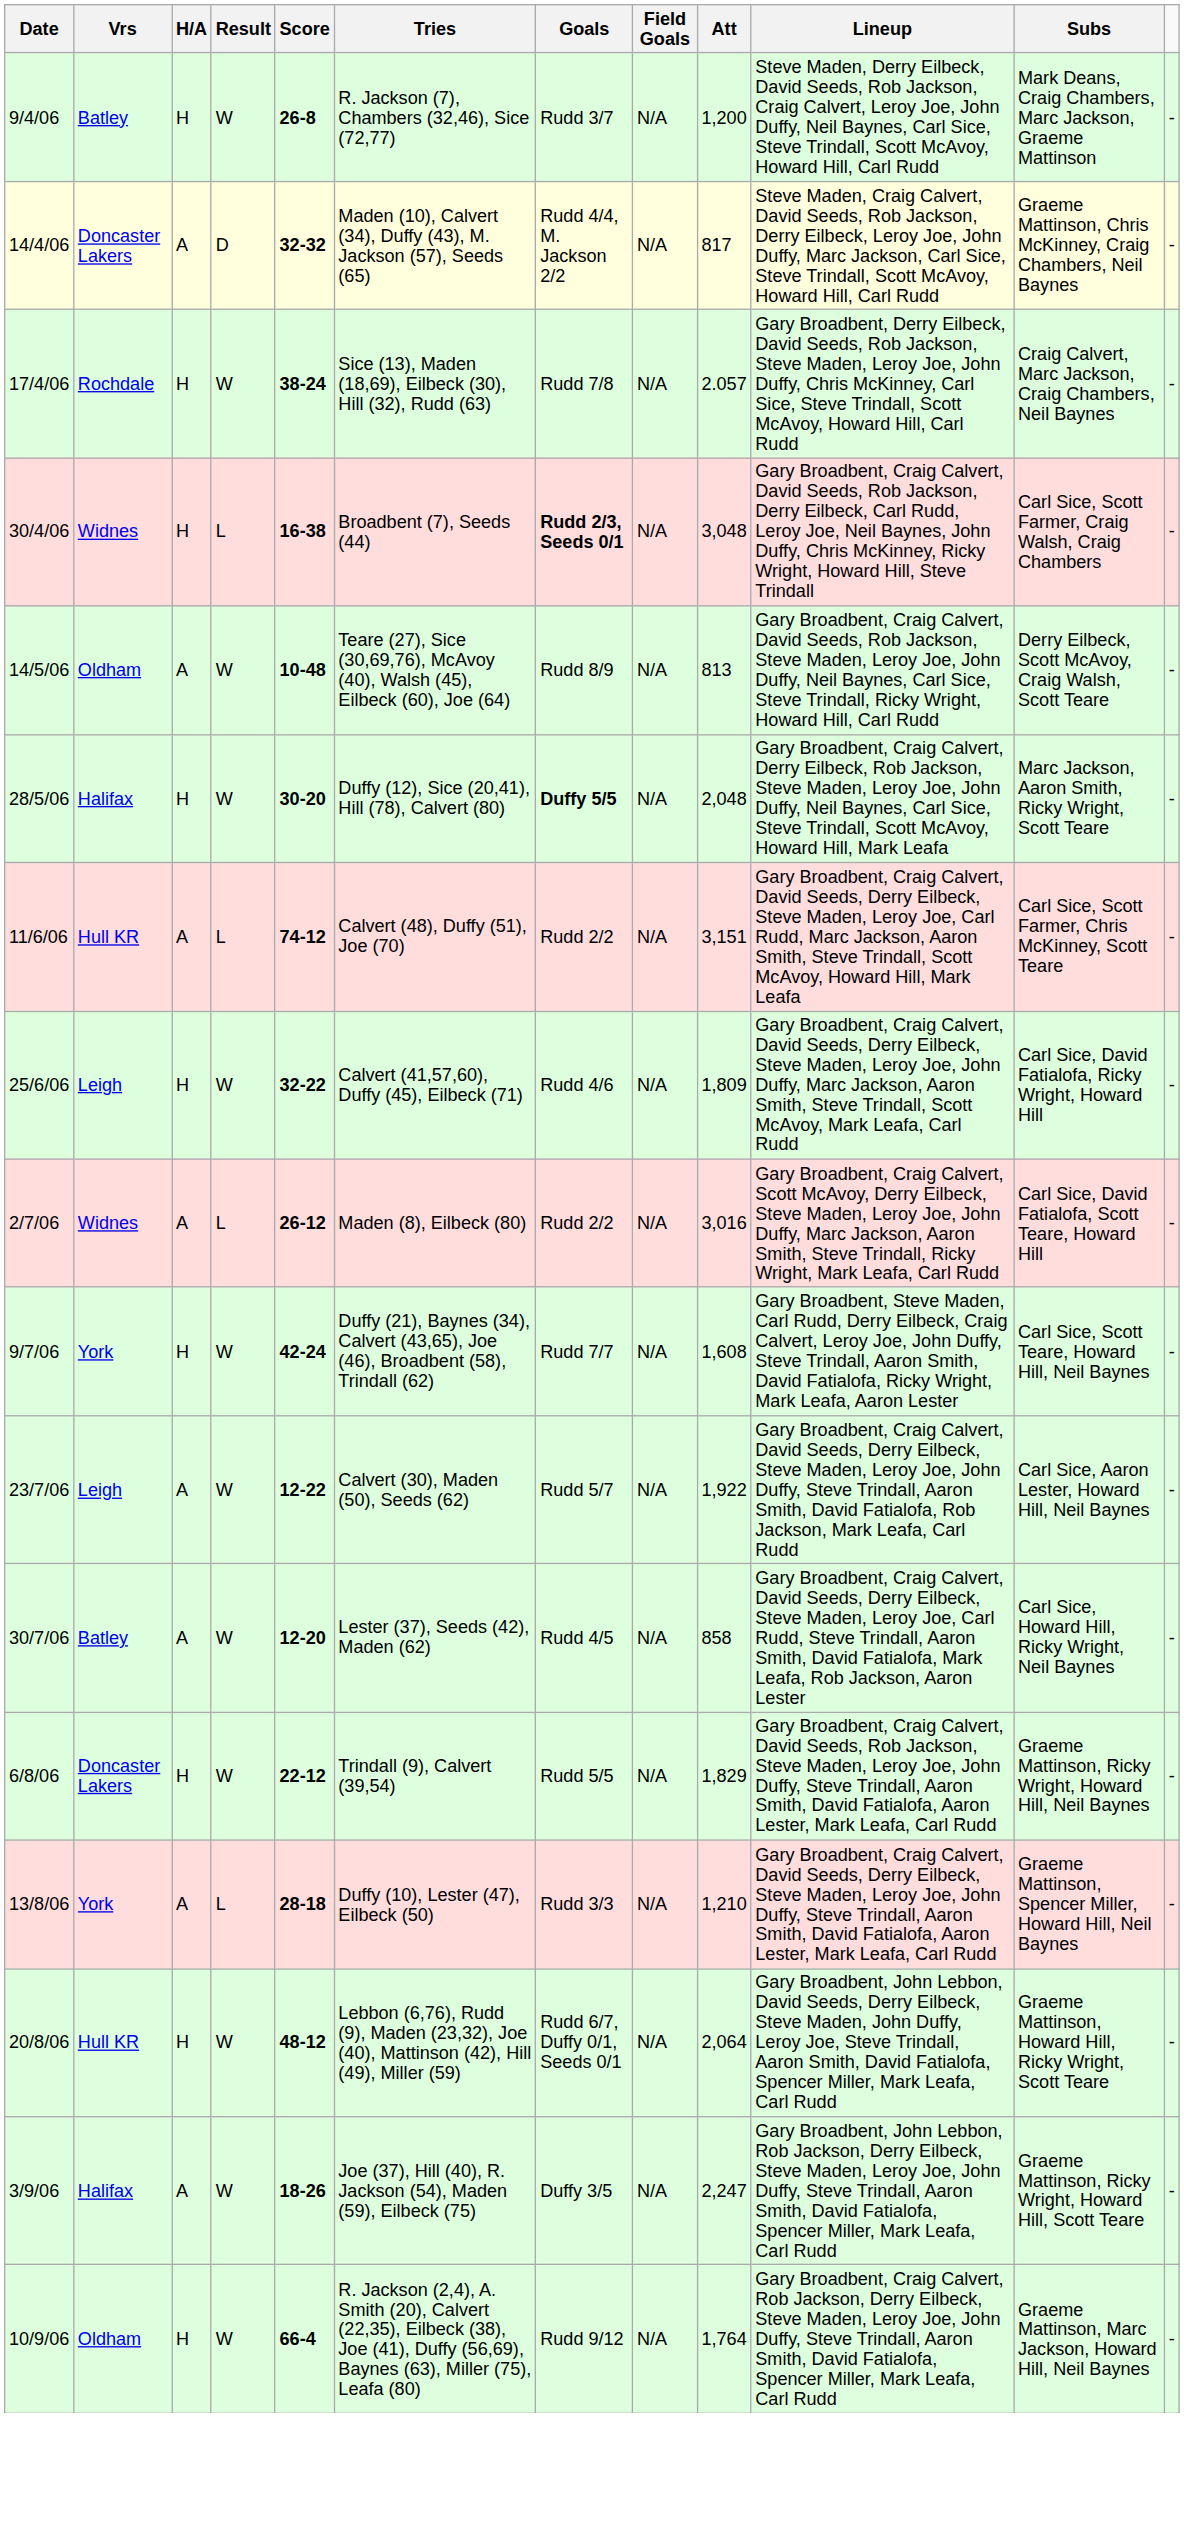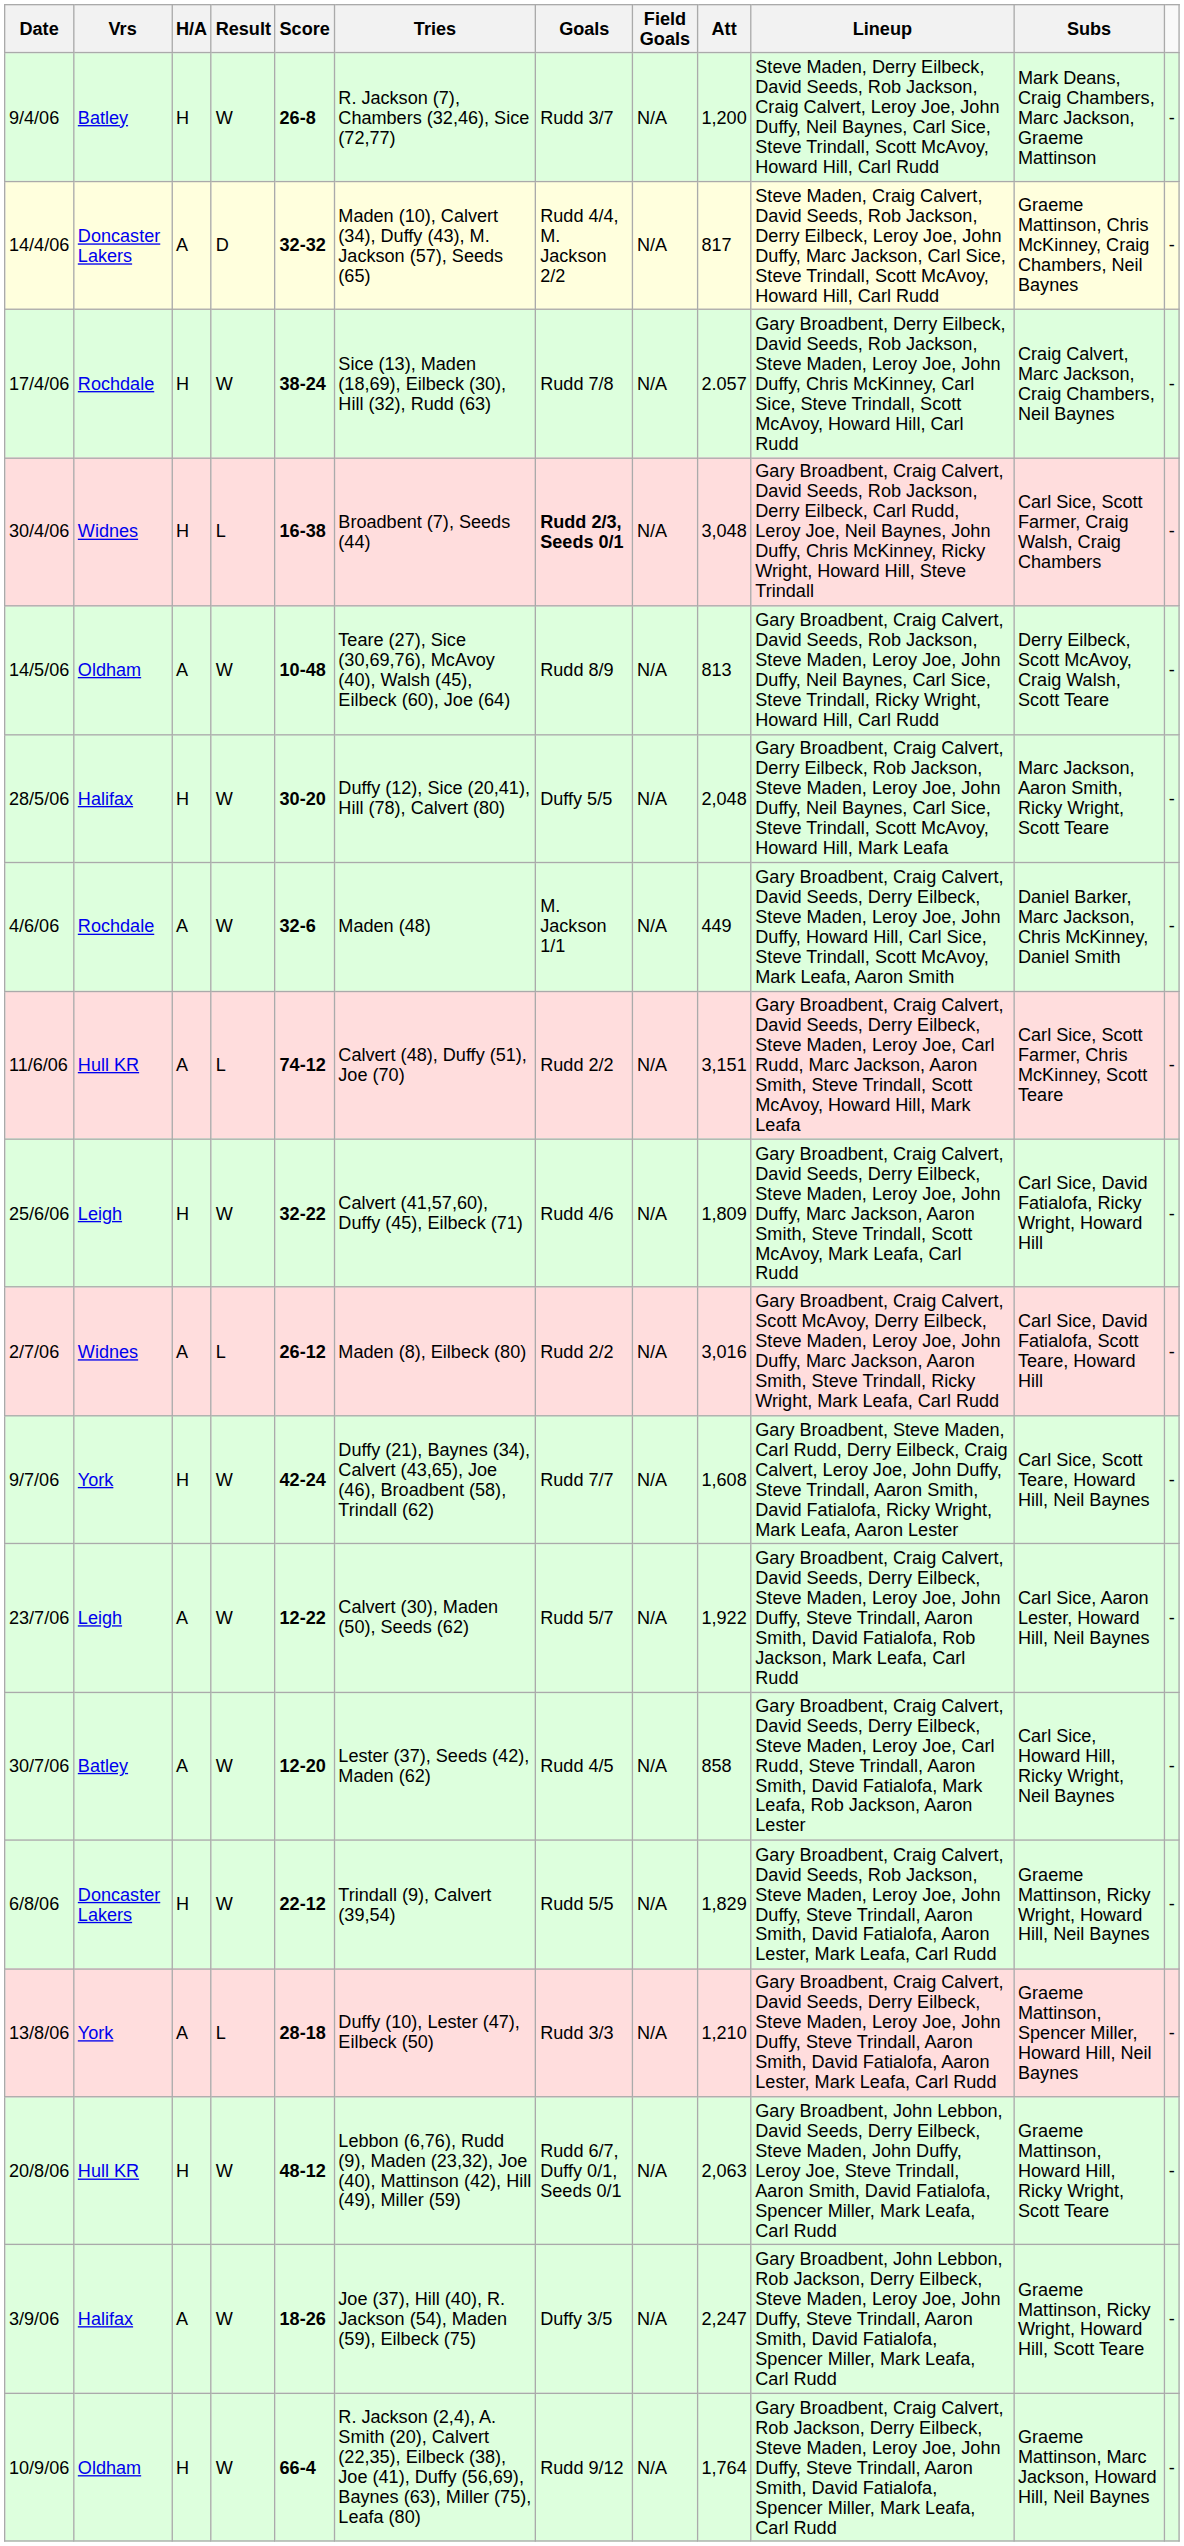 <table class="wikitable" style="font-size:85%;" width="100%">
 <tr>
 <th>Date</th>
 <th>Vrs</th>
 <th>H/A</th>
 <th>Result</th>
 <th>Score</th>
 <th>Tries</th>
 <th>Goals</th>
 <th>Field Goals</th>
 <th>Att</th>
 <th>Lineup</th>
 <th>Subs</th>
 </tr>
 <tr style="background:#ddffdd;" width=20 | >
 <td>9/4/06</td>
 <td><a href='#'>Batley</a></td>
 <td>H</td>
 <td>W</td>
 <td><strong>26-8</strong></td>
 <td>R. Jackson (7), Chambers (32,46), Sice (72,77)</td>
 <td>Rudd 3/7</td>
 <td>N/A</td>
 <td>1,200</td>
 <td>Steve Maden, Derry Eilbeck, David Seeds, Rob Jackson, Craig Calvert, Leroy Joe, John Duffy, Neil Baynes, Carl Sice, Steve Trindall, Scott McAvoy, Howard Hill, Carl Rudd</td>
 <td>Mark Deans, Craig Chambers, Marc Jackson, Graeme Mattinson</td>
 <td>-</td>
 </tr>
 <tr style="background:#ffffdd"  width=20 | >
 <td>14/4/06</td>
 <td><a href='#'>Doncaster Lakers</a></td>
 <td>A</td>
 <td>D</td>
 <td><strong>32-32</strong></td>
 <td>Maden (10), Calvert (34), Duffy (43), M. Jackson (57), Seeds (65)</td>
 <td>Rudd 4/4, M. Jackson 2/2</td>
 <td>N/A</td>
 <td>817</td>
 <td>Steve Maden, Craig Calvert, David Seeds, Rob Jackson, Derry Eilbeck, Leroy Joe, John Duffy, Marc Jackson, Carl Sice, Steve Trindall, Scott McAvoy, Howard Hill, Carl Rudd</td>
 <td>Graeme Mattinson, Chris McKinney, Craig Chambers, Neil Baynes</td>
 <td>-</td>
 </tr>
 <tr style="background:#ddffdd;" width=20 | >
 <td>17/4/06</td>
 <td><a href='#'>Rochdale</a></td>
 <td>H</td>
 <td>W</td>
 <td><strong>38-24</strong></td>
 <td>Sice (13), Maden (18,69), Eilbeck (30), Hill (32), Rudd (63)</td>
 <td>Rudd 7/8</td>
 <td>N/A</td>
 <td>2.057</td>
 <td>Gary Broadbent, Derry Eilbeck, David Seeds, Rob Jackson, Steve Maden, Leroy Joe, John Duffy, Chris McKinney, Carl Sice, Steve Trindall, Scott McAvoy, Howard Hill, Carl Rudd</td>
 <td>Craig Calvert, Marc Jackson, Craig Chambers, Neil Baynes</td>
 <td>-</td>
 </tr>
 <tr style="background:#ffdddd;" width=20 | >
 <td>30/4/06</td>
 <td><a href='#'>Widnes</a></td>
 <td>H</td>
 <td>L</td>
 <td><strong>16-38</strong></td>
 <td>Broadbent (7), Seeds (44)</td>
 <td><strong>Rudd 2/3, Seeds 0/1</strong></td>
 <td>N/A</td>
 <td>3,048</td>
 <td>Gary Broadbent, Craig Calvert, David Seeds, Rob Jackson, Derry Eilbeck, Carl Rudd, Leroy Joe, Neil Baynes, John Duffy, Chris McKinney, Ricky Wright, Howard Hill, Steve Trindall</td>
 <td>Carl Sice, Scott Farmer, Craig Walsh, Craig Chambers</td>
 <td>-</td>
 </tr>
 <tr style="background:#ddffdd;" width=20 | >
 <td>14/5/06</td>
 <td><a href='#'>Oldham</a></td>
 <td>A</td>
 <td>W</td>
 <td><strong>10-48</strong></td>
 <td>Teare (27), Sice (30,69,76), McAvoy (40), Walsh (45), Eilbeck (60), Joe (64)</td>
 <td>Rudd 8/9</td>
 <td>N/A</td>
 <td>813</td>
 <td>Gary Broadbent, Craig Calvert, David Seeds, Rob Jackson, Steve Maden, Leroy Joe, John Duffy, Neil Baynes, Carl Sice, Steve Trindall, Ricky Wright, Howard Hill, Carl Rudd</td>
 <td>Derry Eilbeck, Scott McAvoy, Craig Walsh, Scott Teare</td>
 <td>-</td>
 </tr>
 <tr style="background:#ddffdd;" width=20 | >
 <td>28/5/06</td>
 <td><a href='#'>Halifax</a></td>
 <td>H</td>
 <td>W</td>
 <td><strong>30-20</strong></td>
 <td>Duffy (12), Sice (20,41), Hill (78), Calvert (80)</td>
-<td><strong>Duffy 5/5</strong></td>
+<td>Duffy 5/5</td>
 <td>N/A</td>
 <td>2,048</td>
 <td>Gary Broadbent, Craig Calvert, Derry Eilbeck, Rob Jackson, Steve Maden, Leroy Joe, John Duffy, Neil Baynes, Carl Sice, Steve Trindall, Scott McAvoy, Howard Hill, Mark Leafa</td>
 <td>Marc Jackson, Aaron Smith, Ricky Wright, Scott Teare</td>
+<td>-</td>
+</tr>
+<tr style="background:#ddffdd;" width=20 | >
+<td>4/6/06</td>
+<td><a href='#'>Rochdale</a></td>
+<td>A</td>
+<td>W</td>
+<td><strong>32-6</strong></td>
+<td>Maden (48)</td>
+<td>M. Jackson 1/1</td>
+<td>N/A</td>
+<td>449</td>
+<td>Gary Broadbent, Craig Calvert, David Seeds, Derry Eilbeck, Steve Maden, Leroy Joe, John Duffy, Howard Hill, Carl Sice, Steve Trindall, Scott McAvoy, Mark Leafa, Aaron Smith</td>
+<td>Daniel Barker, Marc Jackson, Chris McKinney, Daniel Smith</td>
 <td>-</td>
 </tr>
 <tr style="background:#ffdddd;" width=20 | >
 <td>11/6/06</td>
 <td><a href='#'>Hull KR</a></td>
 <td>A</td>
 <td>L</td>
 <td><strong>74-12</strong></td>
 <td>Calvert (48), Duffy (51), Joe (70)</td>
 <td>Rudd 2/2</td>
 <td>N/A</td>
 <td>3,151</td>
 <td>Gary Broadbent, Craig Calvert, David Seeds, Derry Eilbeck, Steve Maden, Leroy Joe, Carl Rudd, Marc Jackson, Aaron Smith, Steve Trindall, Scott McAvoy, Howard Hill, Mark Leafa</td>
 <td>Carl Sice, Scott Farmer, Chris McKinney, Scott Teare</td>
 <td>-</td>
 </tr>
 <tr style="background:#ddffdd;" width=20 | >
 <td>25/6/06</td>
 <td><a href='#'>Leigh</a></td>
 <td>H</td>
 <td>W</td>
 <td><strong>32-22</strong></td>
 <td>Calvert (41,57,60), Duffy (45), Eilbeck (71)</td>
 <td>Rudd 4/6</td>
 <td>N/A</td>
 <td>1,809</td>
 <td>Gary Broadbent, Craig Calvert, David Seeds, Derry Eilbeck, Steve Maden, Leroy Joe, John Duffy, Marc Jackson, Aaron Smith, Steve Trindall, Scott McAvoy, Mark Leafa, Carl Rudd</td>
 <td>Carl Sice, David Fatialofa, Ricky Wright, Howard Hill</td>
 <td>-</td>
 </tr>
 <tr style="background:#ffdddd;" width=20 | >
 <td>2/7/06</td>
 <td><a href='#'>Widnes</a></td>
 <td>A</td>
 <td>L</td>
 <td><strong>26-12</strong></td>
 <td>Maden (8), Eilbeck (80)</td>
 <td>Rudd 2/2</td>
 <td>N/A</td>
 <td>3,016</td>
 <td>Gary Broadbent, Craig Calvert, Scott McAvoy, Derry Eilbeck, Steve Maden, Leroy Joe, John Duffy, Marc Jackson, Aaron Smith, Steve Trindall, Ricky Wright, Mark Leafa, Carl Rudd</td>
 <td>Carl Sice, David Fatialofa, Scott Teare, Howard Hill</td>
 <td>-</td>
 </tr>
 <tr style="background:#ddffdd;" width=20 | >
 <td>9/7/06</td>
 <td><a href='#'>York</a></td>
 <td>H</td>
 <td>W</td>
 <td><strong>42-24</strong></td>
 <td>Duffy (21), Baynes (34), Calvert (43,65), Joe (46), Broadbent (58), Trindall (62)</td>
 <td>Rudd 7/7</td>
 <td>N/A</td>
 <td>1,608</td>
 <td>Gary Broadbent, Steve Maden, Carl Rudd, Derry Eilbeck, Craig Calvert, Leroy Joe, John Duffy, Steve Trindall, Aaron Smith, David Fatialofa, Ricky Wright, Mark Leafa, Aaron Lester</td>
 <td>Carl Sice, Scott Teare, Howard Hill, Neil Baynes</td>
 <td>-</td>
 </tr>
 <tr style="background:#ddffdd;" width=20 | >
 <td>23/7/06</td>
 <td><a href='#'>Leigh</a></td>
 <td>A</td>
 <td>W</td>
 <td><strong>12-22</strong></td>
 <td>Calvert (30), Maden (50), Seeds (62)</td>
 <td>Rudd 5/7</td>
 <td>N/A</td>
 <td>1,922</td>
 <td>Gary Broadbent, Craig Calvert, David Seeds, Derry Eilbeck, Steve Maden, Leroy Joe, John Duffy, Steve Trindall, Aaron Smith, David Fatialofa, Rob Jackson, Mark Leafa, Carl Rudd</td>
 <td>Carl Sice, Aaron Lester, Howard Hill, Neil Baynes</td>
 <td>-</td>
 </tr>
 <tr style="background:#ddffdd;" width=20 | >
 <td>30/7/06</td>
 <td><a href='#'>Batley</a></td>
 <td>A</td>
 <td>W</td>
 <td><strong>12-20</strong></td>
 <td>Lester (37), Seeds (42), Maden (62)</td>
 <td>Rudd 4/5</td>
 <td>N/A</td>
 <td>858</td>
 <td>Gary Broadbent, Craig Calvert, David Seeds, Derry Eilbeck, Steve Maden, Leroy Joe, Carl Rudd, Steve Trindall, Aaron Smith, David Fatialofa, Mark Leafa, Rob Jackson, Aaron Lester</td>
 <td>Carl Sice, Howard Hill, Ricky Wright, Neil Baynes</td>
 <td>-</td>
 </tr>
 <tr style="background:#ddffdd;" width=20 | >
 <td>6/8/06</td>
 <td><a href='#'>Doncaster Lakers</a></td>
 <td>H</td>
 <td>W</td>
 <td><strong>22-12</strong></td>
 <td>Trindall (9), Calvert (39,54)</td>
 <td>Rudd 5/5</td>
 <td>N/A</td>
 <td>1,829</td>
 <td>Gary Broadbent, Craig Calvert, David Seeds, Rob Jackson, Steve Maden, Leroy Joe, John Duffy, Steve Trindall, Aaron Smith, David Fatialofa, Aaron Lester, Mark Leafa, Carl Rudd</td>
 <td>Graeme Mattinson, Ricky Wright, Howard Hill, Neil Baynes</td>
 <td>-</td>
 </tr>
 <tr style="background:#ffdddd;" width=20 | >
 <td>13/8/06</td>
 <td><a href='#'>York</a></td>
 <td>A</td>
 <td>L</td>
 <td><strong>28-18</strong></td>
 <td>Duffy (10), Lester (47), Eilbeck (50)</td>
 <td>Rudd 3/3</td>
 <td>N/A</td>
 <td>1,210</td>
 <td>Gary Broadbent, Craig Calvert, David Seeds, Derry Eilbeck, Steve Maden, Leroy Joe, John Duffy, Steve Trindall, Aaron Smith, David Fatialofa, Aaron Lester, Mark Leafa, Carl Rudd</td>
 <td>Graeme Mattinson, Spencer Miller, Howard Hill, Neil Baynes</td>
 <td>-</td>
 </tr>
 <tr style="background:#ddffdd;" width=20 | >
 <td>20/8/06</td>
 <td><a href='#'>Hull KR</a></td>
 <td>H</td>
 <td>W</td>
 <td><strong>48-12</strong></td>
 <td>Lebbon (6,76), Rudd (9), Maden (23,32), Joe (40), Mattinson (42), Hill (49), Miller (59)</td>
 <td>Rudd 6/7, Duffy 0/1, Seeds 0/1</td>
 <td>N/A</td>
-<td>2,064</td>
+<td>2,063</td>
 <td>Gary Broadbent, John Lebbon, David Seeds, Derry Eilbeck, Steve Maden, John Duffy, Leroy Joe, Steve Trindall, Aaron Smith, David Fatialofa, Spencer Miller, Mark Leafa, Carl Rudd</td>
 <td>Graeme Mattinson, Howard Hill, Ricky Wright, Scott Teare</td>
 <td>-</td>
 </tr>
 <tr style="background:#ddffdd;" width=20 | >
 <td>3/9/06</td>
 <td><a href='#'>Halifax</a></td>
 <td>A</td>
 <td>W</td>
 <td><strong>18-26</strong></td>
 <td>Joe (37), Hill (40), R. Jackson (54), Maden (59), Eilbeck (75)</td>
 <td>Duffy 3/5</td>
 <td>N/A</td>
 <td>2,247</td>
 <td>Gary Broadbent, John Lebbon, Rob Jackson, Derry Eilbeck, Steve Maden, Leroy Joe, John Duffy, Steve Trindall, Aaron Smith, David Fatialofa, Spencer Miller, Mark Leafa, Carl Rudd</td>
 <td>Graeme Mattinson, Ricky Wright, Howard Hill, Scott Teare</td>
 <td>-</td>
 </tr>
 <tr style="background:#ddffdd;" width=20 | >
 <td>10/9/06</td>
 <td><a href='#'>Oldham</a></td>
 <td>H</td>
 <td>W</td>
 <td><strong>66-4</strong></td>
 <td>R. Jackson (2,4), A. Smith (20), Calvert (22,35), Eilbeck (38), Joe (41), Duffy (56,69), Baynes (63), Miller (75), Leafa (80)</td>
 <td>Rudd 9/12</td>
 <td>N/A</td>
 <td>1,764</td>
 <td>Gary Broadbent, Craig Calvert, Rob Jackson, Derry Eilbeck, Steve Maden, Leroy Joe, John Duffy, Steve Trindall, Aaron Smith, David Fatialofa, Spencer Miller, Mark Leafa, Carl Rudd</td>
 <td>Graeme Mattinson, Marc Jackson, Howard Hill, Neil Baynes</td>
 <td>-</td>
 </tr>
 </table>
